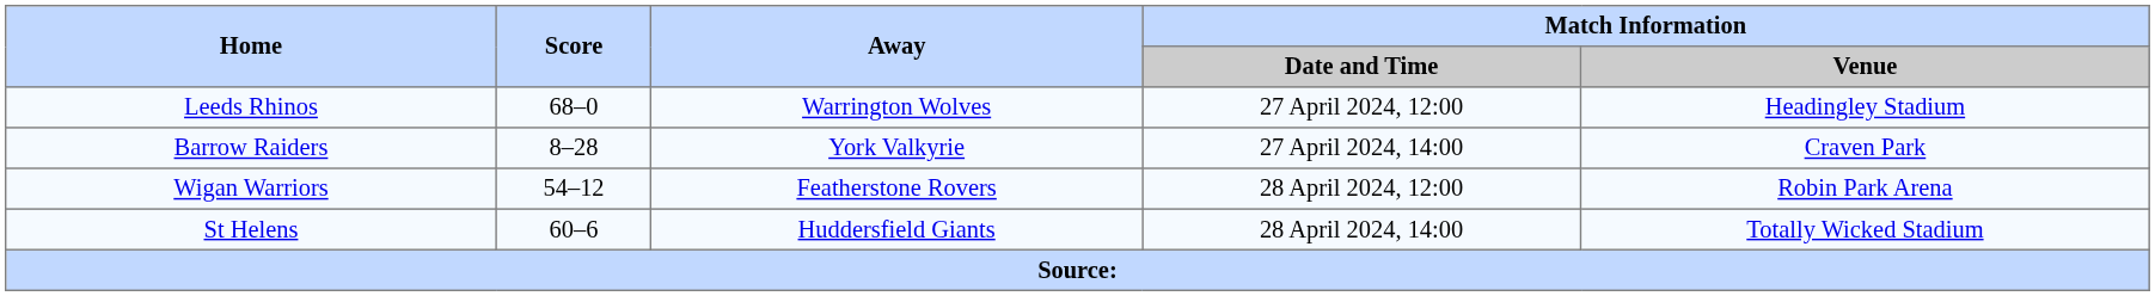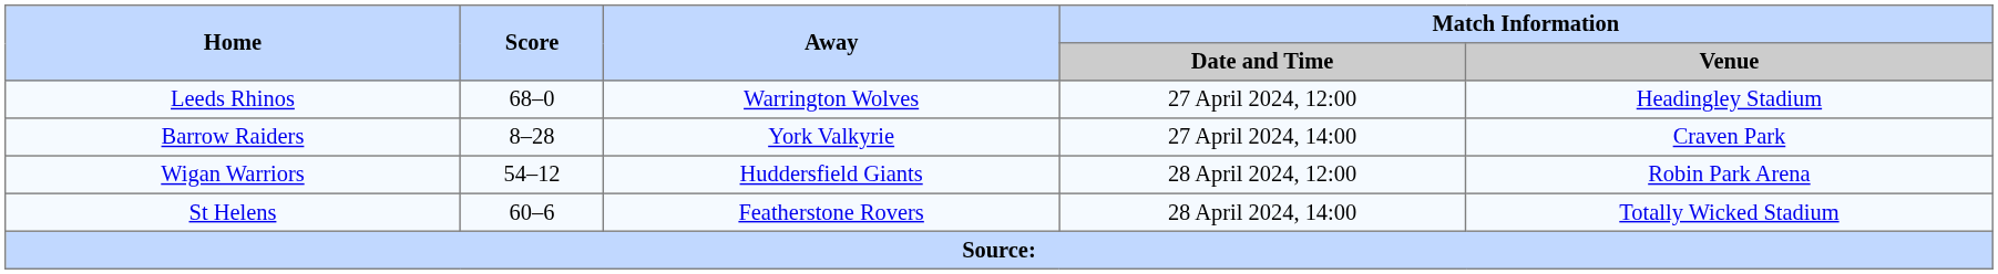 <table border=1 style="border-collapse:collapse; font-size:90%; text-align:center;" cellpadding=3 cellspacing=0 width=100%>
 <tr bgcolor=#C1D8FF>
 <th scope="col" rowspan=2 width=19%>Home</th>
 <th scope="col" rowspan=2 width=6%>Score</th>
 <th scope="col" rowspan=2 width=19%>Away</th>
 <th colspan=6>Match Information</th>
 </tr>
 <tr bgcolor=#CCCCCC>
 <th scope="col" width=17%>Date and Time</th>
 <th scope="col" width=22%>Venue</th>
 </tr>
 <tr bgcolor=#F5FAFF>
 <td> <a href='#'>Leeds Rhinos</a></td>
 <td>68–0</td>
 <td> <a href='#'>Warrington Wolves</a></td>
 <td>27 April 2024, 12:00</td>
 <td><a href='#'>Headingley Stadium</a></td>
 </tr>
 <tr bgcolor=#F5FAFF>
 <td> <a href='#'>Barrow Raiders</a></td>
 <td>8–28</td>
 <td> <a href='#'>York Valkyrie</a></td>
 <td>27 April 2024, 14:00</td>
 <td><a href='#'>Craven Park</a></td>
 </tr>
 <tr bgcolor=#F5FAFF>
 <td> <a href='#'>Wigan Warriors</a></td>
 <td>54–12</td>
-<td> <a href='#'>Featherstone Rovers</a></td>
+<td> <a href='#'>Huddersfield Giants</a></td>
 <td>28 April 2024, 12:00</td>
 <td><a href='#'>Robin Park Arena</a></td>
 </tr>
 <tr bgcolor=#F5FAFF>
 <td> <a href='#'>St Helens</a></td>
 <td>60–6</td>
-<td> <a href='#'>Huddersfield Giants</a></td>
+<td> <a href='#'>Featherstone Rovers</a></td>
 <td>28 April 2024, 14:00</td>
 <td><a href='#'>Totally Wicked Stadium</a></td>
 </tr>
 <tr style="background:#c1d8ff;">
 <th colspan=7>Source:</th>
 </tr>
 </table>
